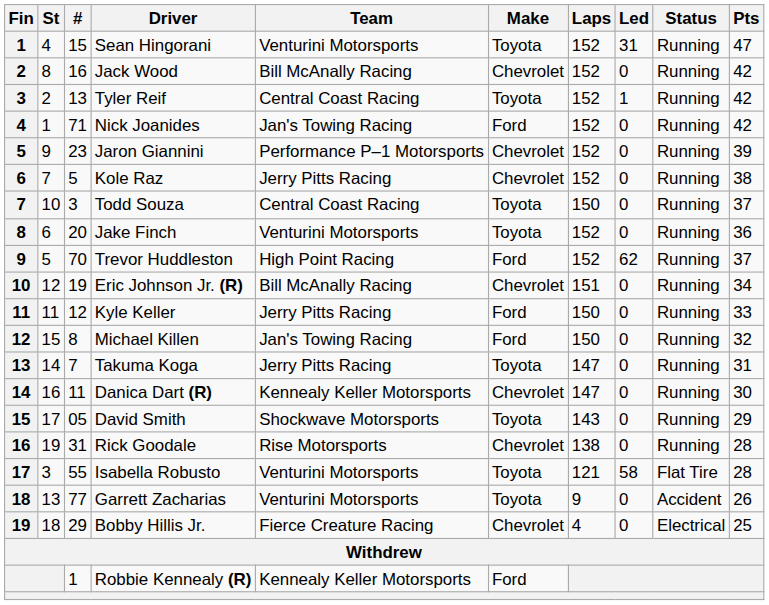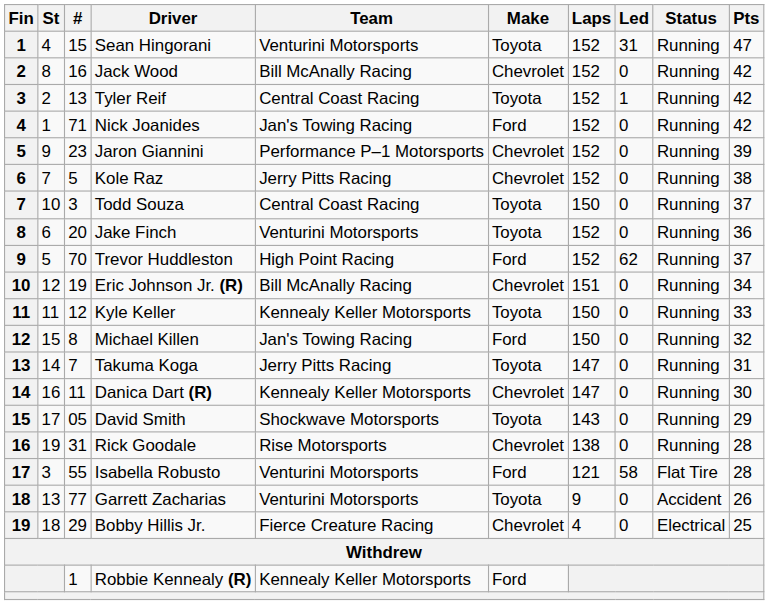 <table class="wikitable" style="font-size:95%">
 <tr>
 <th>Fin</th>
 <th>St</th>
 <th>#</th>
 <th>Driver</th>
 <th>Team</th>
 <th>Make</th>
 <th>Laps</th>
 <th>Led</th>
 <th>Status</th>
 <th>Pts</th>
 </tr>
 <tr>
 <th>1</th>
 <td>4</td>
 <td>15</td>
 <td>Sean Hingorani</td>
 <td>Venturini Motorsports</td>
 <td>Toyota</td>
 <td>152</td>
 <td>31</td>
 <td>Running</td>
 <td>47</td>
 </tr>
 <tr>
 <th>2</th>
 <td>8</td>
 <td>16</td>
 <td>Jack Wood</td>
 <td>Bill McAnally Racing</td>
 <td>Chevrolet</td>
 <td>152</td>
 <td>0</td>
 <td>Running</td>
 <td>42</td>
 </tr>
 <tr>
 <th>3</th>
 <td>2</td>
 <td>13</td>
 <td>Tyler Reif</td>
 <td>Central Coast Racing</td>
 <td>Toyota</td>
 <td>152</td>
 <td>1</td>
 <td>Running</td>
 <td>42</td>
 </tr>
 <tr>
 <th>4</th>
 <td>1</td>
 <td>71</td>
 <td>Nick Joanides</td>
 <td>Jan's Towing Racing</td>
 <td>Ford</td>
 <td>152</td>
 <td>0</td>
 <td>Running</td>
 <td>42</td>
 </tr>
 <tr>
 <th>5</th>
 <td>9</td>
 <td>23</td>
 <td>Jaron Giannini</td>
 <td>Performance P–1 Motorsports</td>
 <td>Chevrolet</td>
 <td>152</td>
 <td>0</td>
 <td>Running</td>
 <td>39</td>
 </tr>
 <tr>
 <th>6</th>
 <td>7</td>
 <td>5</td>
 <td>Kole Raz</td>
 <td>Jerry Pitts Racing</td>
 <td>Chevrolet</td>
 <td>152</td>
 <td>0</td>
 <td>Running</td>
 <td>38</td>
 </tr>
 <tr>
 <th>7</th>
 <td>10</td>
 <td>3</td>
 <td>Todd Souza</td>
 <td>Central Coast Racing</td>
 <td>Toyota</td>
 <td>150</td>
 <td>0</td>
 <td>Running</td>
 <td>37</td>
 </tr>
 <tr>
 <th>8</th>
 <td>6</td>
 <td>20</td>
 <td>Jake Finch</td>
 <td>Venturini Motorsports</td>
 <td>Toyota</td>
 <td>152</td>
 <td>0</td>
 <td>Running</td>
 <td>36</td>
 </tr>
 <tr>
 <th>9</th>
 <td>5</td>
 <td>70</td>
 <td>Trevor Huddleston</td>
 <td>High Point Racing</td>
 <td>Ford</td>
 <td>152</td>
 <td>62</td>
 <td>Running</td>
 <td>37</td>
 </tr>
 <tr>
 <th>10</th>
 <td>12</td>
 <td>19</td>
 <td>Eric Johnson Jr. <strong>(R)</strong></td>
 <td>Bill McAnally Racing</td>
 <td>Chevrolet</td>
 <td>151</td>
 <td>0</td>
 <td>Running</td>
 <td>34</td>
 </tr>
 <tr>
 <th>11</th>
 <td>11</td>
 <td>12</td>
 <td>Kyle Keller</td>
-<td>Jerry Pitts Racing</td>
-<td>Ford</td>
+<td>Kennealy Keller Motorsports</td>
+<td>Toyota</td>
 <td>150</td>
 <td>0</td>
 <td>Running</td>
 <td>33</td>
 </tr>
 <tr>
 <th>12</th>
 <td>15</td>
 <td>8</td>
 <td>Michael Killen</td>
 <td>Jan's Towing Racing</td>
 <td>Ford</td>
 <td>150</td>
 <td>0</td>
 <td>Running</td>
 <td>32</td>
 </tr>
 <tr>
 <th>13</th>
 <td>14</td>
 <td>7</td>
 <td>Takuma Koga</td>
 <td>Jerry Pitts Racing</td>
 <td>Toyota</td>
 <td>147</td>
 <td>0</td>
 <td>Running</td>
 <td>31</td>
 </tr>
 <tr>
 <th>14</th>
 <td>16</td>
 <td>11</td>
 <td>Danica Dart <strong>(R)</strong></td>
 <td>Kennealy Keller Motorsports</td>
 <td>Chevrolet</td>
 <td>147</td>
 <td>0</td>
 <td>Running</td>
 <td>30</td>
 </tr>
 <tr>
 <th>15</th>
 <td>17</td>
 <td>05</td>
 <td>David Smith</td>
 <td>Shockwave Motorsports</td>
 <td>Toyota</td>
 <td>143</td>
 <td>0</td>
 <td>Running</td>
 <td>29</td>
 </tr>
 <tr>
 <th>16</th>
 <td>19</td>
 <td>31</td>
 <td>Rick Goodale</td>
 <td>Rise Motorsports</td>
 <td>Chevrolet</td>
 <td>138</td>
 <td>0</td>
 <td>Running</td>
 <td>28</td>
 </tr>
 <tr>
 <th>17</th>
 <td>3</td>
 <td>55</td>
 <td>Isabella Robusto</td>
 <td>Venturini Motorsports</td>
-<td>Toyota</td>
+<td>Ford</td>
 <td>121</td>
 <td>58</td>
 <td>Flat Tire</td>
 <td>28</td>
 </tr>
 <tr>
 <th>18</th>
 <td>13</td>
 <td>77</td>
 <td>Garrett Zacharias</td>
 <td>Venturini Motorsports</td>
 <td>Toyota</td>
 <td>9</td>
 <td>0</td>
 <td>Accident</td>
 <td>26</td>
 </tr>
 <tr>
 <th>19</th>
 <td>18</td>
 <td>29</td>
 <td>Bobby Hillis Jr.</td>
 <td>Fierce Creature Racing</td>
 <td>Chevrolet</td>
 <td>4</td>
 <td>0</td>
 <td>Electrical</td>
 <td>25</td>
 </tr>
 <tr>
 <th colspan="10">Withdrew</th>
 </tr>
 <tr>
 <th colspan="2"></th>
 <td>1</td>
 <td>Robbie Kennealy <strong>(R)</strong></td>
 <td>Kennealy Keller Motorsports</td>
 <td>Ford</td>
 <th colspan="4"></th>
 </tr>
 <tr>
 <th colspan="10"></th>
 </tr>
 </table>
